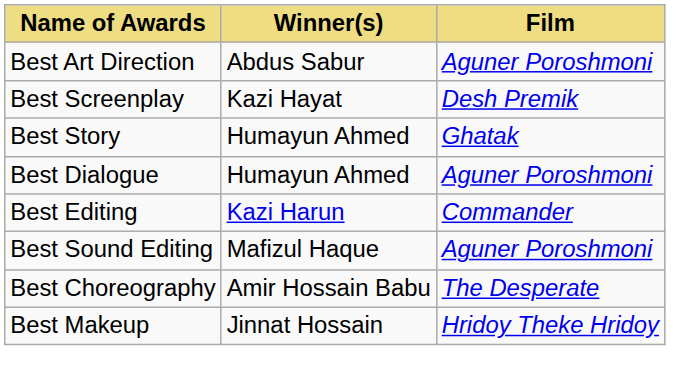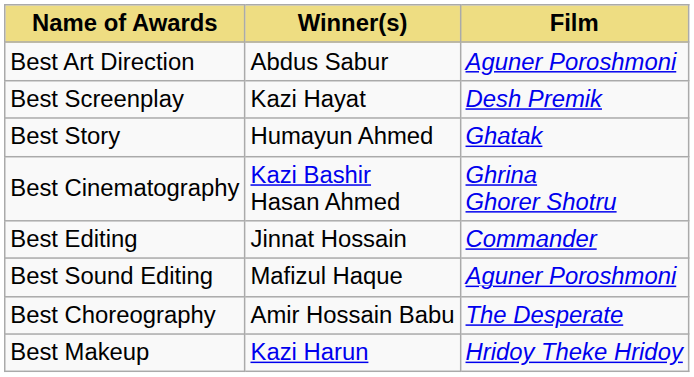 <table class="wikitable">
 <tr>
 <th style="background:#EEDD82;">Name of Awards</th>
 <th style="background:#EEDD82;">Winner(s)</th>
 <th style="background:#EEDD82;">Film</th>
 </tr>
 <tr>
 <td>Best Art Direction</td>
 <td>Abdus Sabur</td>
 <td><em><a href='#'>Aguner Poroshmoni</a></em></td>
 </tr>
 <tr>
 <td>Best Screenplay</td>
 <td>Kazi Hayat</td>
 <td><em><a href='#'>Desh Premik</a></em></td>
 </tr>
 <tr>
 <td>Best Story</td>
 <td>Humayun Ahmed</td>
 <td><em><a href='#'>Ghatak</a></em></td>
 </tr>
 <tr>
-<td>Best Dialogue</td>
-<td>Humayun Ahmed</td>
-<td><em><a href='#'>Aguner Poroshmoni</a></em></td>
+<td>Best Cinematography</td>
+<td><a href='#'>Kazi Bashir</a> <br>Hasan Ahmed</td>
+<td><em><a href='#'>Ghrina</a></em><br><em><a href='#'>Ghorer Shotru</a></em></td>
 </tr>
 <tr>
 <td>Best Editing</td>
-<td><a href='#'>Kazi Harun</a></td>
+<td>Jinnat Hossain</td>
 <td><em><a href='#'>Commander</a></em></td>
 </tr>
 <tr>
 <td>Best Sound Editing</td>
 <td>Mafizul Haque</td>
 <td><em><a href='#'>Aguner Poroshmoni</a></em></td>
 </tr>
 <tr>
 <td>Best Choreography</td>
 <td>Amir Hossain Babu</td>
 <td><em><a href='#'>The Desperate</a></em></td>
 </tr>
 <tr>
 <td>Best Makeup</td>
-<td>Jinnat Hossain</td>
+<td><a href='#'>Kazi Harun</a></td>
 <td><em><a href='#'>Hridoy Theke Hridoy</a></em></td>
 </tr>
 </table>
